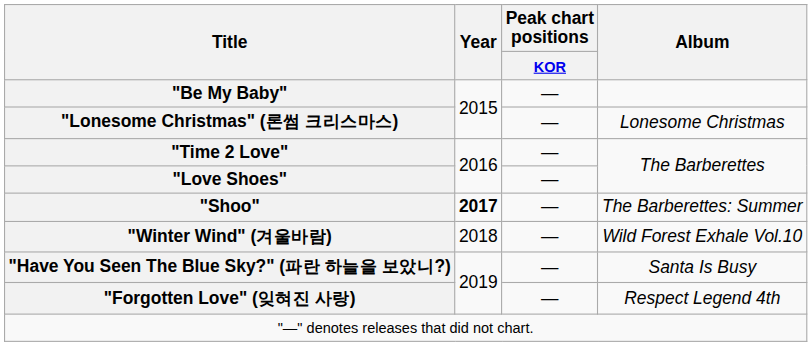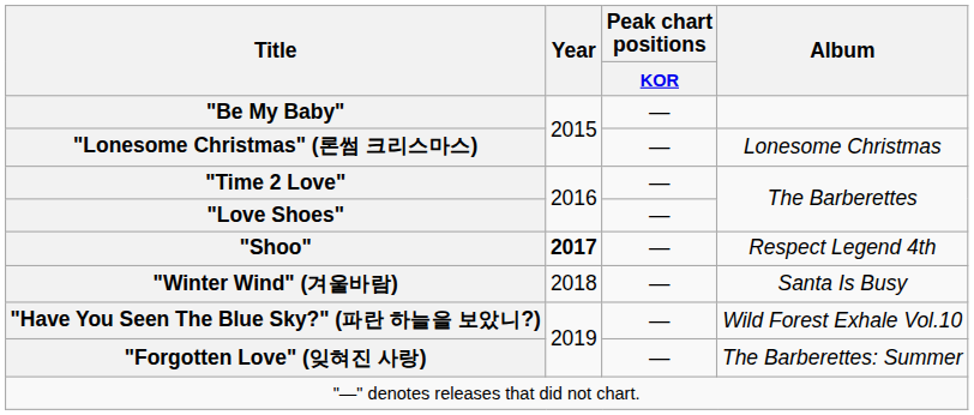 <table class="wikitable plainrowheaders" style="text-align:center;">
 <tr>
 <th scope="col" rowspan="2">Title</th>
 <th scope="col" rowspan="2">Year</th>
 <th scope="col" colspan="1">Peak chart <br> positions</th>
 <th scope="col" rowspan="2">Album</th>
 </tr>
 <tr>
 <th><small><a href='#'>KOR</a></small><br></th>
 </tr>
 <tr>
 <th scope="row">"Be My Baby"</th>
 <td rowspan="2">2015</td>
 <td>—</td>
 <td></td>
 </tr>
 <tr>
 <th scope="row">"Lonesome Christmas" (론썸 크리스마스)</th>
 <td>—</td>
 <td><em>Lonesome Christmas</em></td>
 </tr>
 <tr>
 <th scope="row">"Time 2 Love"<br></th>
 <td rowspan="2">2016</td>
 <td>—</td>
 <td rowspan="2"><em>The Barberettes</em></td>
 </tr>
 <tr>
 <th scope="row">"Love Shoes"<br></th>
 <td>—</td>
 </tr>
 <tr>
 <th scope="row">"Shoo"</th>
 <td><strong>2017</strong></td>
 <td>—</td>
-<td><em>The Barberettes: Summer</em></td>
+<td><em>Respect Legend 4th</em></td>
 </tr>
 <tr>
 <th scope="row">"Winter Wind" (겨울바람)</th>
 <td>2018</td>
 <td>—</td>
-<td><em>Wild Forest Exhale Vol.10</em></td>
+<td><em>Santa Is Busy</em></td>
 </tr>
 <tr>
 <th scope="row">"Have You Seen The Blue Sky?" (파란 하늘을 보았니?)</th>
 <td rowspan="2">2019</td>
 <td>—</td>
-<td><em>Santa Is Busy</em></td>
+<td><em>Wild Forest Exhale Vol.10</em></td>
 </tr>
 <tr>
 <th scope="row">"Forgotten Love" (잊혀진 사랑)<br></th>
 <td>—</td>
-<td><em>Respect Legend 4th</em></td>
+<td><em>The Barberettes: Summer</em></td>
 </tr>
 <tr>
 <td colspan="5" align="center"><small>"—" denotes releases that did not chart.</small></td>
 </tr>
 </table>
